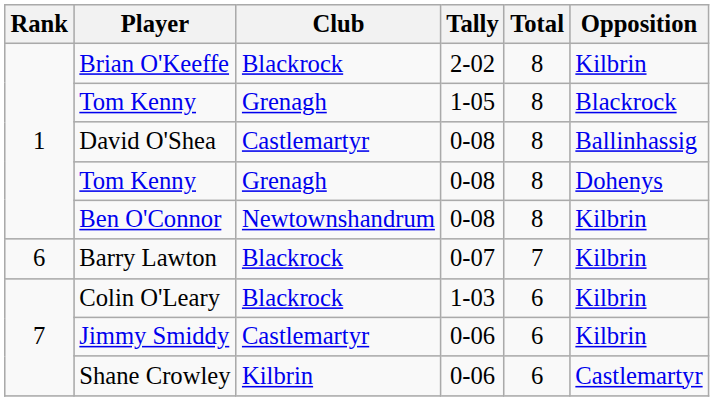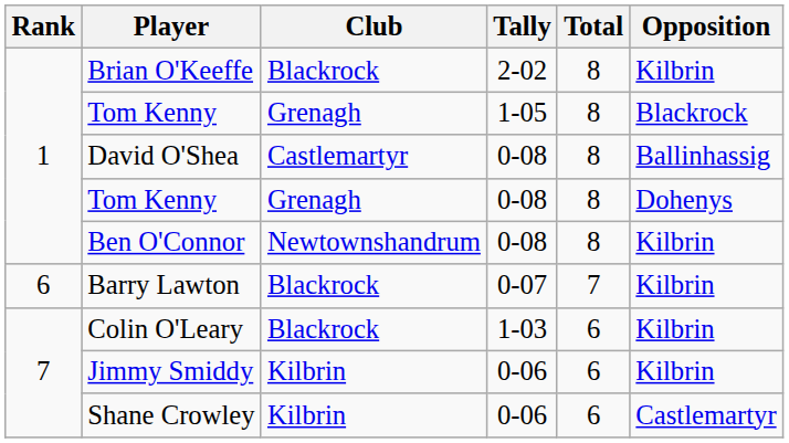 <table class="wikitable">
 <tr>
 <th>Rank</th>
 <th>Player</th>
 <th>Club</th>
 <th>Tally</th>
 <th>Total</th>
 <th>Opposition</th>
 </tr>
 <tr>
 <td rowspan="5" style="text-align:center;">1</td>
 <td><a href='#'>Brian O'Keeffe</a></td>
 <td><a href='#'>Blackrock</a></td>
 <td align=center>2-02</td>
 <td align=center>8</td>
 <td><a href='#'>Kilbrin</a></td>
 </tr>
 <tr>
 <td><a href='#'>Tom Kenny</a></td>
 <td><a href='#'>Grenagh</a></td>
 <td align=center>1-05</td>
 <td align=center>8</td>
 <td><a href='#'>Blackrock</a></td>
 </tr>
 <tr>
 <td>David O'Shea</td>
 <td><a href='#'>Castlemartyr</a></td>
 <td align=center>0-08</td>
 <td align=center>8</td>
 <td><a href='#'>Ballinhassig</a></td>
 </tr>
 <tr>
 <td><a href='#'>Tom Kenny</a></td>
 <td><a href='#'>Grenagh</a></td>
 <td align=center>0-08</td>
 <td align=center>8</td>
 <td><a href='#'>Dohenys</a></td>
 </tr>
 <tr>
 <td><a href='#'>Ben O'Connor</a></td>
 <td><a href='#'>Newtownshandrum</a></td>
 <td align=center>0-08</td>
 <td align=center>8</td>
 <td><a href='#'>Kilbrin</a></td>
 </tr>
 <tr>
 <td rowspan="1" style="text-align:center;">6</td>
 <td>Barry Lawton</td>
 <td><a href='#'>Blackrock</a></td>
 <td align=center>0-07</td>
 <td align=center>7</td>
 <td><a href='#'>Kilbrin</a></td>
 </tr>
 <tr>
 <td rowspan="3" style="text-align:center;">7</td>
 <td>Colin O'Leary</td>
 <td><a href='#'>Blackrock</a></td>
 <td align=center>1-03</td>
 <td align=center>6</td>
 <td><a href='#'>Kilbrin</a></td>
 </tr>
 <tr>
 <td><a href='#'>Jimmy Smiddy</a></td>
-<td><a href='#'>Castlemartyr</a></td>
+<td><a href='#'>Kilbrin</a></td>
 <td align=center>0-06</td>
 <td align=center>6</td>
 <td><a href='#'>Kilbrin</a></td>
 </tr>
 <tr>
 <td>Shane Crowley</td>
 <td><a href='#'>Kilbrin</a></td>
 <td align=center>0-06</td>
 <td align=center>6</td>
 <td><a href='#'>Castlemartyr</a></td>
 </tr>
 </table>
